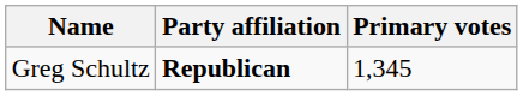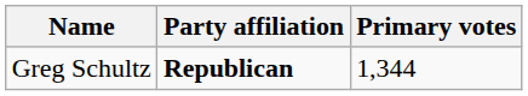 <table class="wikitable">
 <tr>
 <th>Name</th>
 <th>Party affiliation</th>
 <th>Primary votes</th>
 </tr>
 <tr>
 <td>Greg Schultz</td>
 <td><strong>Republican</strong></td>
-<td>1,345</td>
+<td>1,344</td>
 </tr>
 </table>
